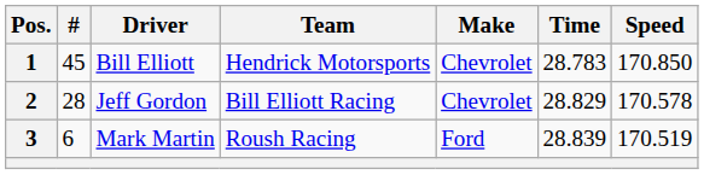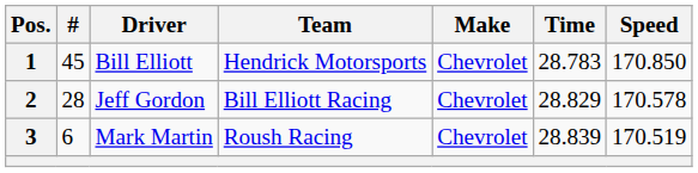 <table class="wikitable" style="font-size:95%">
 <tr>
 <th>Pos.</th>
 <th>#</th>
 <th>Driver</th>
 <th>Team</th>
 <th>Make</th>
 <th>Time</th>
 <th>Speed</th>
 </tr>
 <tr>
 <th>1</th>
 <td>45</td>
 <td><a href='#'>Bill Elliott</a></td>
 <td><a href='#'>Hendrick Motorsports</a></td>
 <td><a href='#'>Chevrolet</a></td>
 <td>28.783</td>
 <td>170.850</td>
 </tr>
 <tr>
 <th>2</th>
 <td>28</td>
 <td><a href='#'>Jeff Gordon</a></td>
 <td><a href='#'>Bill Elliott Racing</a></td>
 <td><a href='#'>Chevrolet</a></td>
 <td>28.829</td>
 <td>170.578</td>
 </tr>
 <tr>
 <th>3</th>
 <td>6</td>
 <td><a href='#'>Mark Martin</a></td>
 <td><a href='#'>Roush Racing</a></td>
-<td><a href='#'>Ford</a></td>
+<td><a href='#'>Chevrolet</a></td>
 <td>28.839</td>
 <td>170.519</td>
 </tr>
 <tr>
 <th colspan="7"></th>
 </tr>
 </table>
